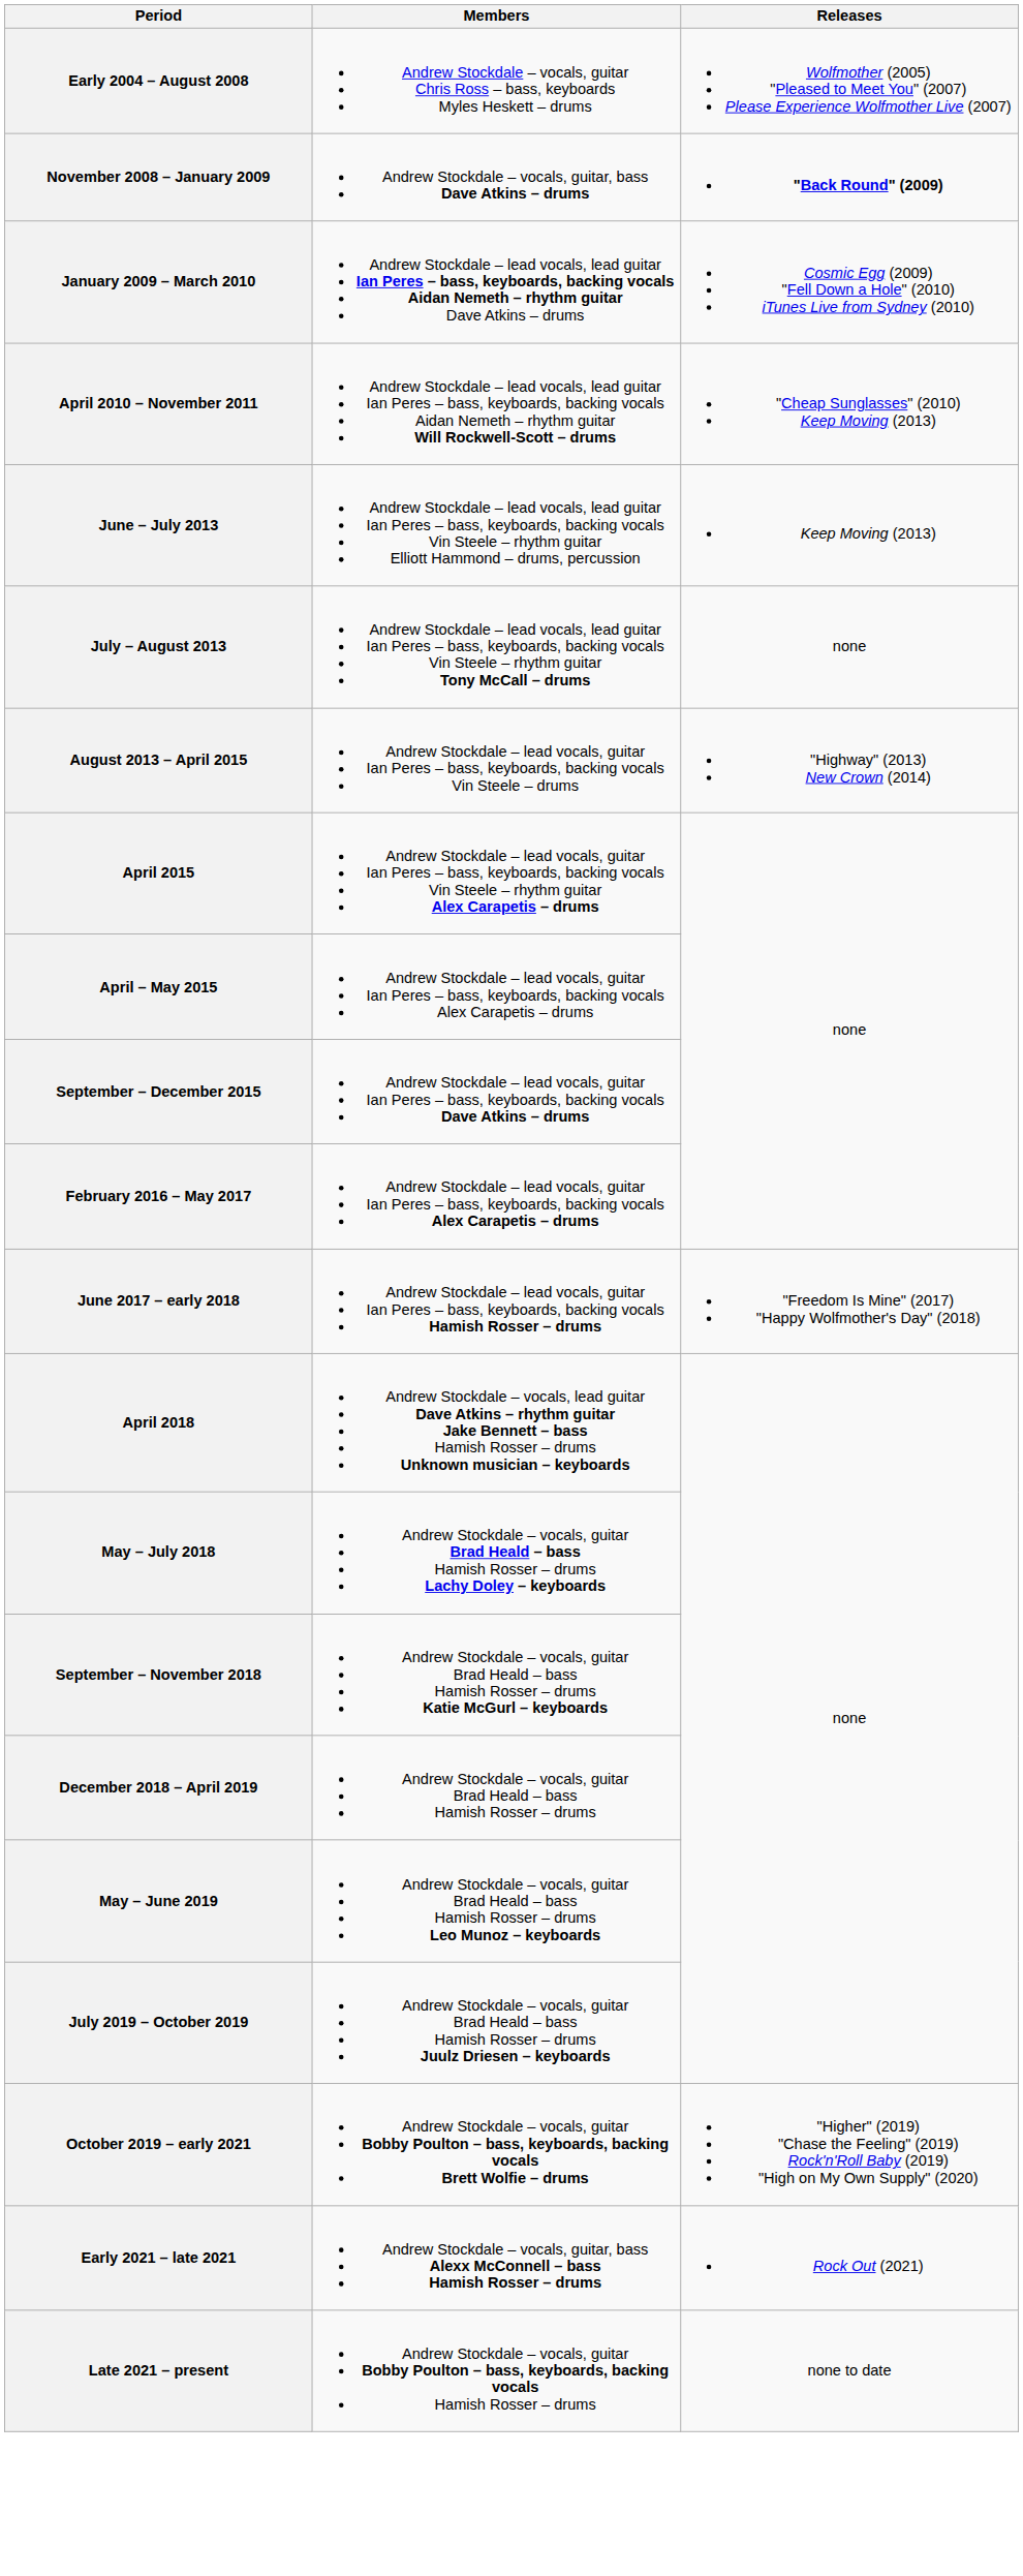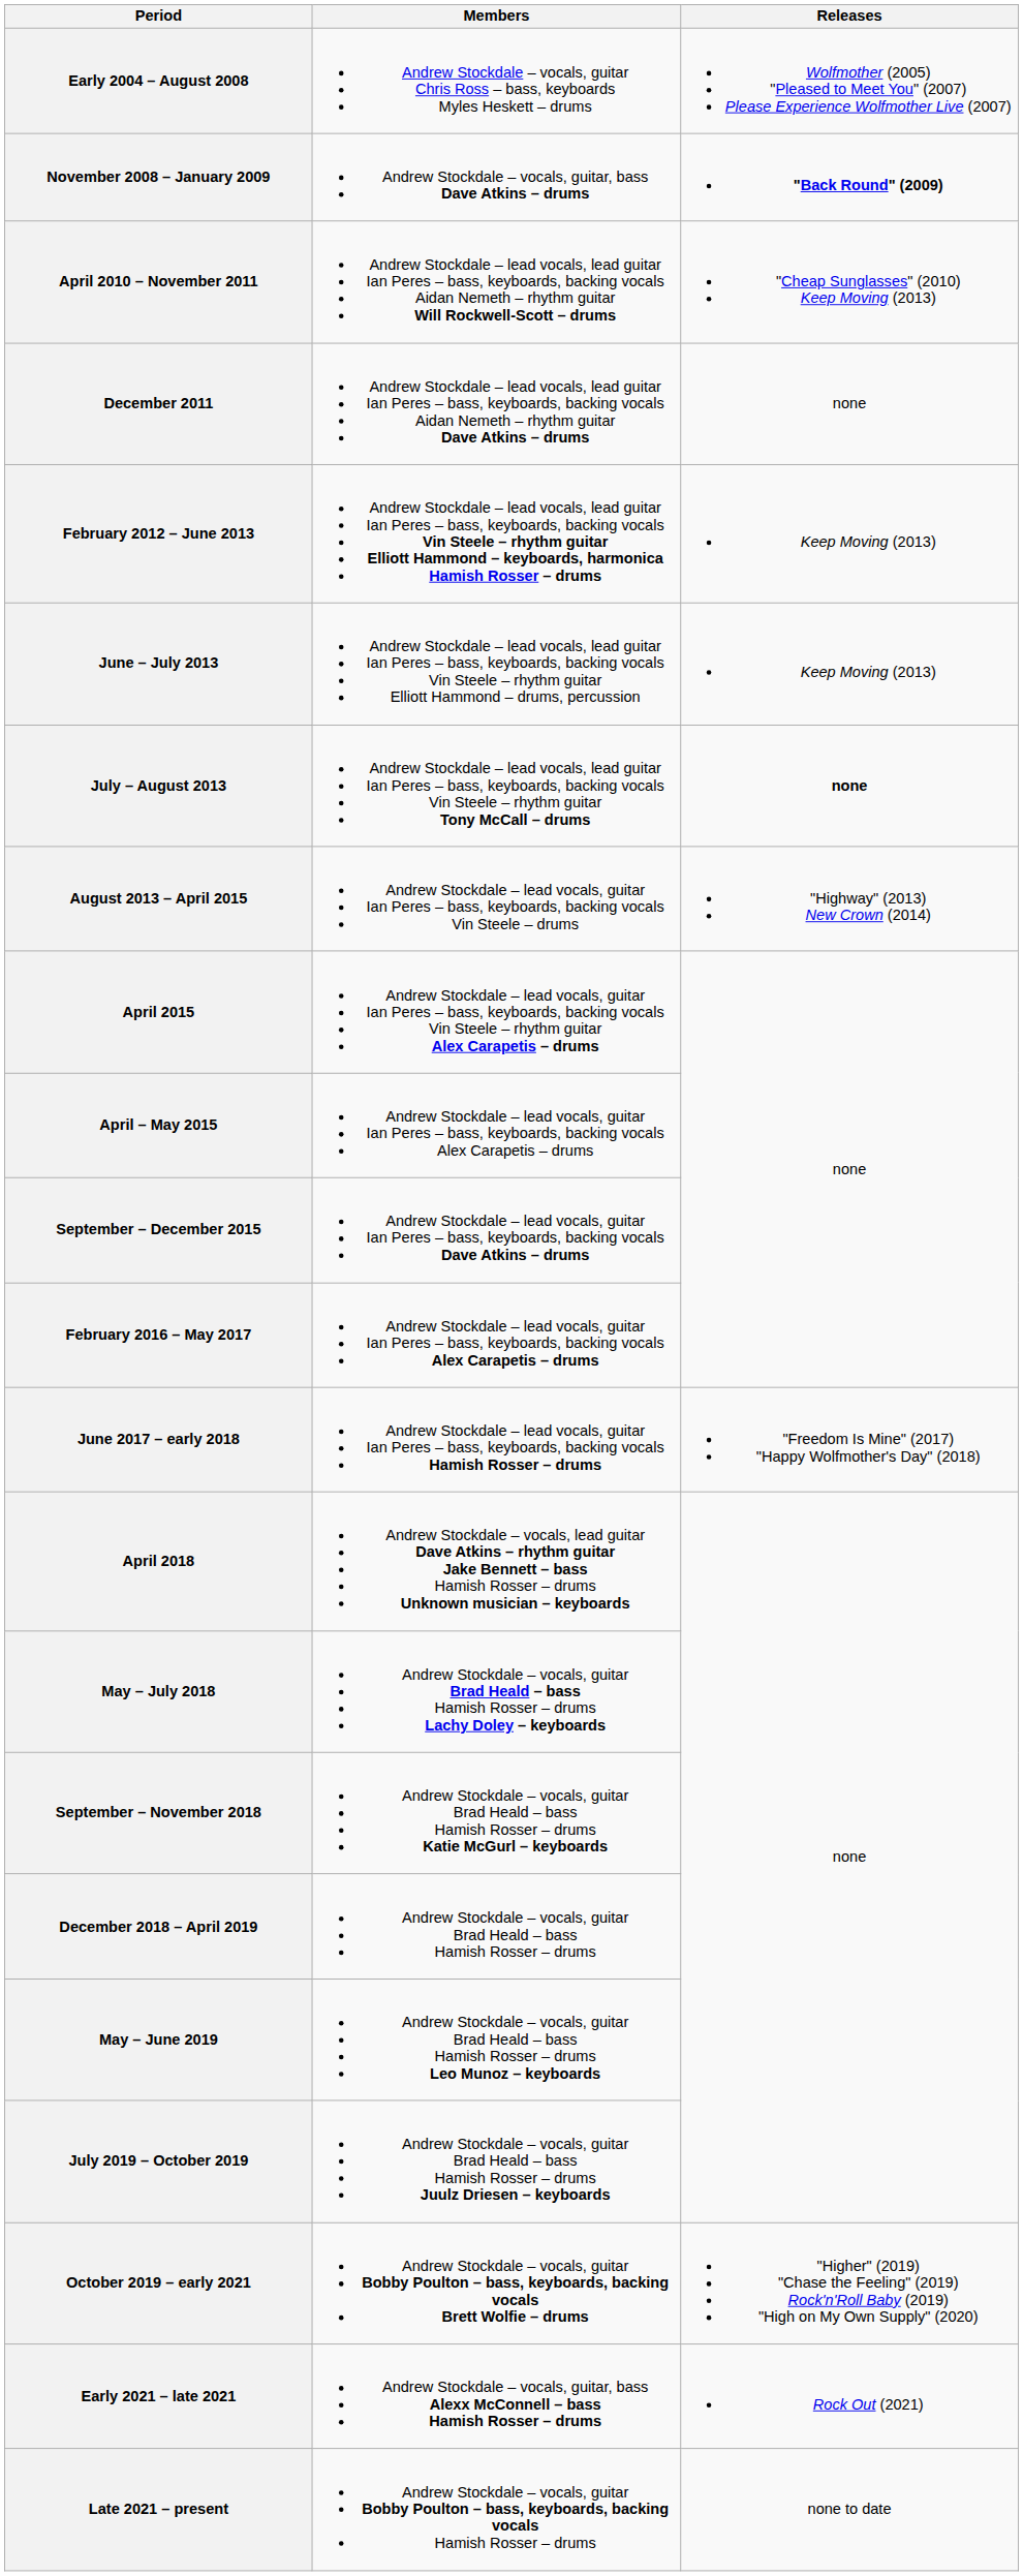 <table class="wikitable plainrowheaders" style="text-align:center;">
 <tr>
 <th scope="col" style="width:20em;">Period</th>
 <th scope="col" style="width:24em;">Members</th>
 <th scope="col" style="width:22em;">Releases</th>
 </tr>
 <tr>
 <th scope="col">Early 2004 – August 2008</th>
 <td><br><ul><li><a href='#'>Andrew Stockdale</a> – vocals, guitar</li><li><a href='#'>Chris Ross</a> – bass, keyboards</li><li>Myles Heskett – drums</li></ul></td>
 <td><br><ul><li><em><a href='#'>Wolfmother</a></em> (2005)</li><li>"<a href='#'>Pleased to Meet You</a>" (2007)</li><li><em><a href='#'>Please Experience Wolfmother Live</a></em> (2007)</li></ul></td>
 </tr>
 <tr>
 <th scope="col">November 2008 – January 2009</th>
 <td><br><ul><li>Andrew Stockdale – vocals, guitar, bass</li><li><strong>Dave Atkins – drums</strong></li></ul></td>
 <td><strong><br><ul><li>"<a href='#'>Back Round</a>" (2009)</li></ul></strong></td>
 </tr>
 <tr>
-<th scope="col">January 2009 – March 2010</th>
-<td><br><ul><li>Andrew Stockdale – lead vocals, lead guitar</li><li><strong><a href='#'>Ian Peres</a> – bass, keyboards, backing vocals</strong></li><li><strong>Aidan Nemeth – rhythm guitar</strong></li><li>Dave Atkins – drums</li></ul></td>
-<td><br><ul><li><em><a href='#'>Cosmic Egg</a></em> (2009)</li><li>"<a href='#'>Fell Down a Hole</a>" (2010)</li><li><em><a href='#'>iTunes Live from Sydney</a></em> (2010)</li></ul></td>
-</tr>
-<tr>
 <th scope="col">April 2010 – November 2011</th>
 <td><br><ul><li>Andrew Stockdale – lead vocals, lead guitar</li><li>Ian Peres – bass, keyboards, backing vocals</li><li>Aidan Nemeth – rhythm guitar</li><li><strong>Will Rockwell-Scott – drums</strong></li></ul></td>
 <td><br><ul><li>"<a href='#'>Cheap Sunglasses</a>" (2010)</li><li><em><a href='#'>Keep Moving</a></em> (2013)</li></ul></td>
+</tr>
+<tr>
+<th scope="col">December 2011</th>
+<td><br><ul><li>Andrew Stockdale – lead vocals, lead guitar</li><li>Ian Peres – bass, keyboards, backing vocals</li><li>Aidan Nemeth – rhythm guitar</li><li><strong>Dave Atkins – drums</strong> </li></ul></td>
+<td>none</td>
+</tr>
+<tr>
+<th scope="col">February 2012 – June 2013</th>
+<td><br><ul><li>Andrew Stockdale – lead vocals, lead guitar</li><li>Ian Peres – bass, keyboards, backing vocals</li><li><strong>Vin Steele – rhythm guitar</strong></li><li><strong>Elliott Hammond – keyboards, harmonica</strong></li><li><strong><a href='#'>Hamish Rosser</a> – drums</strong></li></ul></td>
+<td><br><ul><li><em>Keep Moving</em> (2013)</li></ul></td>
 </tr>
 <tr>
 <th scope="col">June – July 2013</th>
 <td><br><ul><li>Andrew Stockdale – lead vocals, lead guitar</li><li>Ian Peres – bass, keyboards, backing vocals</li><li>Vin Steele – rhythm guitar</li><li>Elliott Hammond – drums, percussion</li></ul></td>
 <td><br><ul><li><em>Keep Moving</em> (2013)</li></ul></td>
 </tr>
 <tr>
 <th scope="col">July – August 2013</th>
 <td><br><ul><li>Andrew Stockdale – lead vocals, lead guitar</li><li>Ian Peres – bass, keyboards, backing vocals</li><li>Vin Steele – rhythm guitar</li><li><strong>Tony McCall – drums</strong> </li></ul></td>
-<td>none</td>
+<td><strong>none</strong></td>
 </tr>
 <tr>
 <th scope="col">August 2013 – April 2015</th>
 <td><br><ul><li>Andrew Stockdale – lead vocals, guitar</li><li>Ian Peres – bass, keyboards, backing vocals</li><li>Vin Steele – drums</li></ul></td>
 <td><br><ul><li>"Highway" (2013)</li><li><em><a href='#'>New Crown</a></em> (2014)</li></ul></td>
 </tr>
 <tr>
 <th scope="col">April 2015</th>
 <td><br><ul><li>Andrew Stockdale – lead vocals, guitar</li><li>Ian Peres – bass, keyboards, backing vocals</li><li>Vin Steele – rhythm guitar</li><li><strong><a href='#'>Alex Carapetis</a> – drums</strong> </li></ul></td>
 <td rowspan="4">none</td>
 </tr>
 <tr>
 <th scope="col">April – May 2015</th>
 <td><br><ul><li>Andrew Stockdale – lead vocals, guitar</li><li>Ian Peres – bass, keyboards, backing vocals</li><li>Alex Carapetis – drums </li></ul></td>
 </tr>
 <tr>
 <th scope="col">September – December 2015</th>
 <td><br><ul><li>Andrew Stockdale – lead vocals, guitar</li><li>Ian Peres – bass, keyboards, backing vocals</li><li><strong>Dave Atkins – drums</strong> </li></ul></td>
 </tr>
 <tr>
 <th scope="col">February 2016 – May 2017</th>
 <td><br><ul><li>Andrew Stockdale – lead vocals, guitar</li><li>Ian Peres – bass, keyboards, backing vocals</li><li><strong>Alex Carapetis – drums</strong> </li></ul></td>
 </tr>
 <tr>
 <th scope="col">June 2017 – early 2018</th>
 <td><br><ul><li>Andrew Stockdale – lead vocals, guitar</li><li>Ian Peres – bass, keyboards, backing vocals</li><li><strong>Hamish Rosser – drums</strong> </li></ul></td>
 <td><br><ul><li>"Freedom Is Mine" (2017)</li><li>"Happy Wolfmother's Day" (2018)</li></ul></td>
 </tr>
 <tr>
 <th scope="col">April 2018</th>
 <td><br><ul><li>Andrew Stockdale – vocals, lead guitar</li><li><strong>Dave Atkins – rhythm guitar</strong> </li><li><strong>Jake Bennett – bass</strong> </li><li>Hamish Rosser – drums </li><li><strong>Unknown musician – keyboards</strong> </li></ul></td>
 <td rowspan="6">none</td>
 </tr>
 <tr>
 <th scope="col">May – July 2018</th>
 <td><br><ul><li>Andrew Stockdale – vocals, guitar</li><li><strong><a href='#'>Brad Heald</a> – bass</strong> </li><li>Hamish Rosser – drums </li><li><strong><a href='#'>Lachy Doley</a> – keyboards</strong> </li></ul></td>
 </tr>
 <tr>
 <th scope="col">September – November 2018</th>
 <td><br><ul><li>Andrew Stockdale – vocals, guitar</li><li>Brad Heald – bass </li><li>Hamish Rosser – drums </li><li><strong>Katie McGurl – keyboards</strong> </li></ul></td>
 </tr>
 <tr>
 <th scope="col">December 2018 – April 2019</th>
 <td><br><ul><li>Andrew Stockdale – vocals, guitar</li><li>Brad Heald – bass </li><li>Hamish Rosser – drums </li></ul></td>
 </tr>
 <tr>
 <th scope="col">May – June 2019</th>
 <td><br><ul><li>Andrew Stockdale – vocals, guitar</li><li>Brad Heald – bass </li><li>Hamish Rosser – drums </li><li><strong>Leo Munoz – keyboards</strong> </li></ul></td>
 </tr>
 <tr>
 <th scope="col">July 2019 – October 2019</th>
 <td><br><ul><li>Andrew Stockdale – vocals, guitar</li><li>Brad Heald – bass </li><li>Hamish Rosser – drums </li><li><strong>Juulz Driesen – keyboards</strong> </li></ul></td>
 </tr>
 <tr>
 <th scope="col">October 2019 – early 2021</th>
 <td><br><ul><li>Andrew Stockdale – vocals, guitar</li><li><strong>Bobby Poulton – bass, keyboards, backing vocals</strong> </li><li><strong>Brett Wolfie – drums</strong> </li></ul></td>
 <td><br><ul><li>"Higher" (2019)</li><li>"Chase the Feeling" (2019)</li><li><em><a href='#'>Rock'n'Roll Baby</a></em> (2019)</li><li>"High on My Own Supply" (2020)</li></ul></td>
 </tr>
 <tr>
 <th scope="col">Early 2021 – late 2021</th>
 <td><br><ul><li>Andrew Stockdale – vocals, guitar, bass</li><li><strong>Alexx McConnell – bass</strong></li><li><strong>Hamish Rosser – drums</strong></li></ul></td>
 <td><br><ul><li><em><a href='#'>Rock Out</a></em> (2021)</li></ul></td>
 </tr>
 <tr>
 <th scope="col">Late 2021 – present</th>
 <td><br><ul><li>Andrew Stockdale – vocals, guitar</li><li><strong>Bobby Poulton – bass, keyboards, backing vocals</strong></li><li>Hamish Rosser – drums</li></ul></td>
 <td>none to date</td>
 </tr>
 </table>
